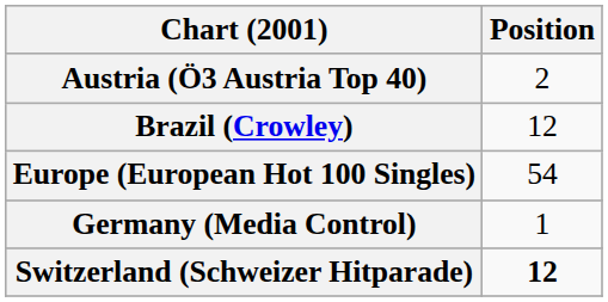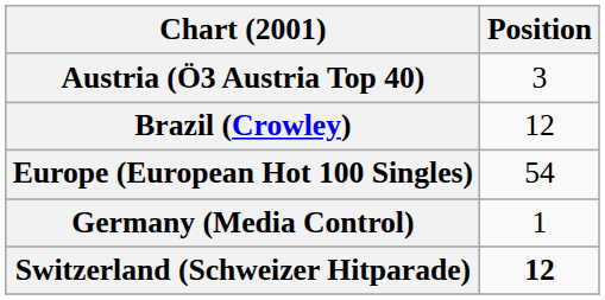 <table class="wikitable sortable plainrowheaders" style="text-align:center">
 <tr>
 <th scope="col">Chart (2001)</th>
 <th scope="col">Position</th>
 </tr>
 <tr>
 <th scope="row">Austria (Ö3 Austria Top 40)</th>
-<td>2</td>
+<td>3</td>
 </tr>
 <tr>
 <th scope="row">Brazil (<a href='#'>Crowley</a>)</th>
 <td>12</td>
 </tr>
 <tr>
 <th scope="row">Europe (European Hot 100 Singles)</th>
 <td>54</td>
 </tr>
 <tr>
 <th scope="row">Germany (Media Control)</th>
 <td>1</td>
 </tr>
 <tr>
 <th scope="row">Switzerland (Schweizer Hitparade)</th>
 <td><strong>12</strong></td>
 </tr>
 </table>
